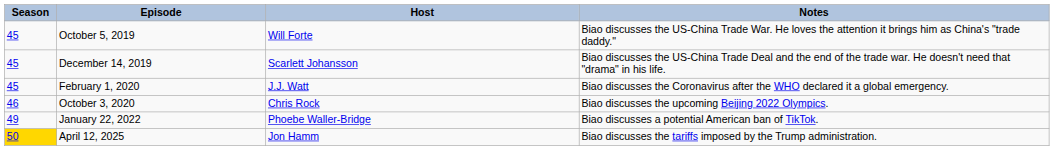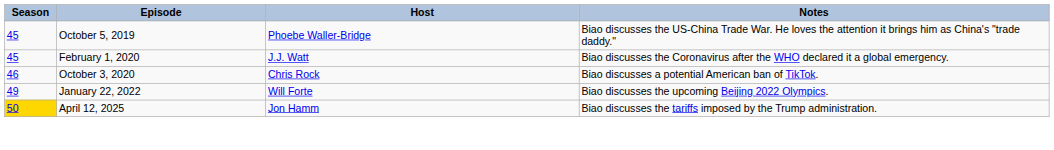 <table class="wikitable" style="width:100%;">
 <tr>
 <th style="background:#B0C4DE;" width="5%">Season</th>
 <th style="background:#B0C4DE;" width="20%">Episode</th>
 <th style="background:#B0C4DE;" width="30%">Host</th>
 <th style="background:#B0C4DE;" width="45%">Notes</th>
 </tr>
 <tr>
 <td><a href='#'>45</a></td>
 <td>October 5, 2019</td>
-<td><a href='#'>Will Forte</a></td>
+<td><a href='#'>Phoebe Waller-Bridge</a></td>
 <td>Biao discusses the US-China Trade War. He loves the attention it brings him as China's "trade daddy."</td>
-</tr>
-<tr>
-<td><a href='#'>45</a></td>
-<td>December 14, 2019</td>
-<td><a href='#'>Scarlett Johansson</a></td>
-<td>Biao discusses the US-China Trade Deal and the end of the trade war. He doesn't need that "drama" in his life.</td>
 </tr>
 <tr>
 <td><a href='#'>45</a></td>
 <td>February 1, 2020</td>
 <td><a href='#'>J.J. Watt</a></td>
 <td>Biao discusses the Coronavirus after the <a href='#'>WHO</a> declared it a global emergency.</td>
 </tr>
 <tr>
 <td><a href='#'>46</a></td>
 <td>October 3, 2020</td>
 <td><a href='#'>Chris Rock</a></td>
-<td>Biao discusses the upcoming <a href='#'>Beijing 2022 Olympics</a>.</td>
+<td>Biao discusses a potential American ban of <a href='#'>TikTok</a>.</td>
 </tr>
 <tr>
 <td><a href='#'>49</a></td>
 <td>January 22, 2022</td>
-<td><a href='#'>Phoebe Waller-Bridge</a></td>
-<td>Biao discusses a potential American ban of <a href='#'>TikTok</a>.</td>
+<td><a href='#'>Will Forte</a></td>
+<td>Biao discusses the upcoming <a href='#'>Beijing 2022 Olympics</a>.</td>
 </tr>
 <tr>
 <td style="background: gold;"><a href='#'>50</a></td>
 <td>April 12, 2025</td>
 <td><a href='#'>Jon Hamm</a></td>
 <td>Biao discusses the <a href='#'>tariffs</a> imposed by the Trump administration.</td>
 </tr>
 </table>
